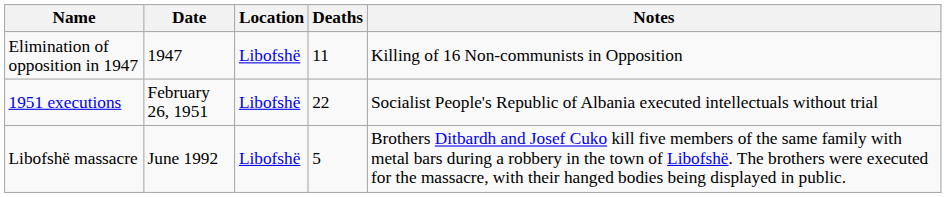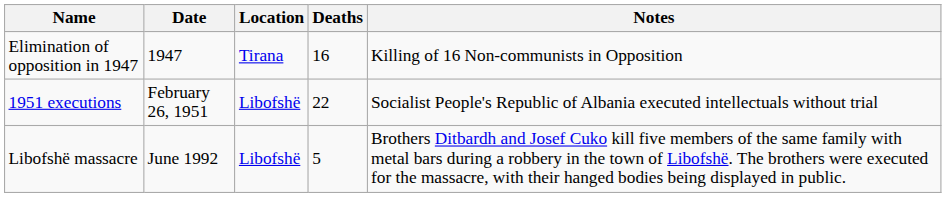 <table class="sortable wikitable">
 <tr>
 <th>Name</th>
 <th>Date</th>
 <th>Location</th>
 <th>Deaths</th>
 <th class="unsortable">Notes</th>
 </tr>
 <tr>
 <td>Elimination of opposition in 1947</td>
 <td>1947</td>
-<td><a href='#'>Libofshë</a></td>
-<td>11</td>
+<td><a href='#'>Tirana</a></td>
+<td>16</td>
 <td>Killing of 16 Non-communists in Opposition</td>
 </tr>
 <tr>
 <td><a href='#'>1951 executions</a></td>
 <td>February 26, 1951</td>
 <td><a href='#'>Libofshë</a></td>
 <td>22</td>
 <td>Socialist People's Republic of Albania executed intellectuals without trial</td>
 </tr>
 <tr>
 <td>Libofshë massacre</td>
 <td>June 1992</td>
 <td><a href='#'>Libofshë</a></td>
 <td>5</td>
 <td>Brothers <a href='#'>Ditbardh and Josef Cuko</a> kill five members of the same family with metal bars during a robbery in the town of <a href='#'>Libofshë</a>. The brothers were executed for the massacre, with their hanged bodies being displayed in public.</td>
 </tr>
 </table>
